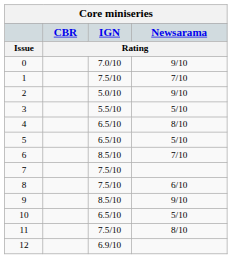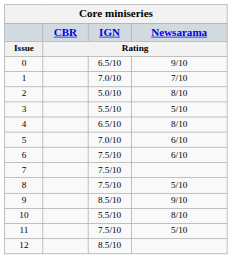 <table class="wikitable infobox" style="float: right; width: 24.2em; font-size: 80%; text-align: center; margin:0.5em 0 0.5em 1em; padding:0;" cellpadding="0" cellspacing="0">
 <tr>
 <th colspan="4" style="font-size:120%;">Core miniseries</th>
 </tr>
 <tr>
 <th style="background:#d1dbdf;font-size:120%;"></th>
 <th style="background:#d1dbdf;font-size:120%;"><a href='#'>CBR</a></th>
 <th style="background:#d1dbdf;font-size:120%;"><a href='#'>IGN</a></th>
 <th style="background:#d1dbdf;font-size:120%;"><a href='#'>Newsarama</a></th>
 </tr>
 <tr>
 <th>Issue</th>
 <th colspan="3">Rating</th>
 </tr>
 <tr>
 <td>0</td>
 <td></td>
-<td>7.0/10</td>
+<td>6.5/10</td>
 <td>9/10</td>
 </tr>
 <tr>
 <td>1</td>
 <td></td>
-<td>7.5/10</td>
+<td>7.0/10</td>
 <td>7/10</td>
 </tr>
 <tr>
 <td>2</td>
 <td></td>
 <td>5.0/10</td>
-<td>9/10</td>
+<td>8/10</td>
 </tr>
 <tr>
 <td>3</td>
 <td></td>
 <td>5.5/10</td>
 <td>5/10</td>
 </tr>
 <tr>
 <td>4</td>
 <td></td>
 <td>6.5/10</td>
 <td>8/10</td>
 </tr>
 <tr>
 <td>5</td>
 <td></td>
-<td>6.5/10</td>
-<td>5/10</td>
+<td>7.0/10</td>
+<td>6/10</td>
 </tr>
 <tr>
 <td>6</td>
 <td></td>
-<td>8.5/10</td>
-<td>7/10</td>
+<td>7.5/10</td>
+<td>6/10</td>
 </tr>
 <tr>
 <td>7</td>
 <td></td>
 <td>7.5/10</td>
 <td></td>
 </tr>
 <tr>
 <td>8</td>
 <td></td>
 <td>7.5/10</td>
-<td>6/10</td>
+<td>5/10</td>
 </tr>
 <tr>
 <td>9</td>
 <td></td>
 <td>8.5/10</td>
 <td>9/10</td>
 </tr>
 <tr>
 <td>10</td>
 <td></td>
-<td>6.5/10</td>
-<td>5/10</td>
+<td>5.5/10</td>
+<td>8/10</td>
 </tr>
 <tr>
 <td>11</td>
 <td></td>
 <td>7.5/10</td>
-<td>8/10</td>
+<td>5/10</td>
 </tr>
 <tr>
 <td>12</td>
 <td></td>
-<td>6.9/10</td>
+<td>8.5/10</td>
 <td></td>
 </tr>
 </table>
